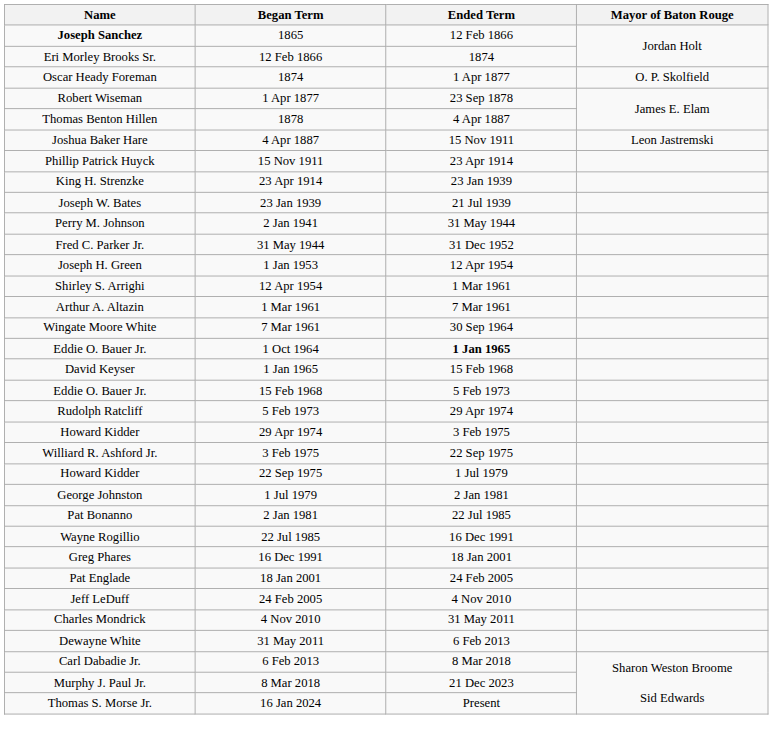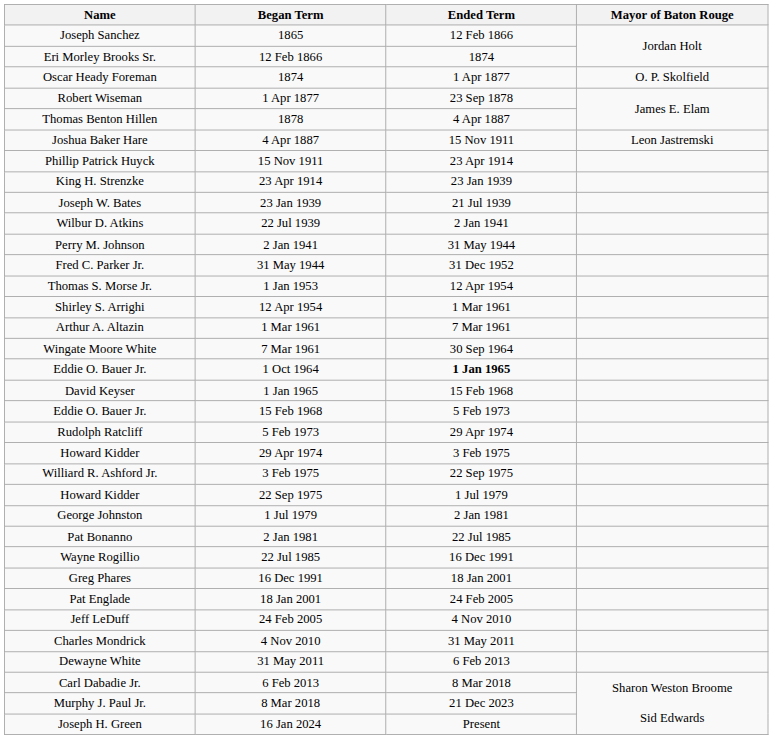 <table class="wikitable sortable" style="width:65%; text-align:center; font-size:85%;">
 <tr>
 <th style="width:25%;">Name</th>
 <th style="width:25%;">Began Term</th>
 <th style="width:25%;">Ended Term</th>
 <th style="width:25%;">Mayor of Baton Rouge</th>
 </tr>
 <tr>
-<td><strong>Joseph Sanchez</strong></td>
+<td>Joseph Sanchez</td>
 <td>1865</td>
 <td>12 Feb 1866</td>
 <td rowspan="2">Jordan Holt</td>
 </tr>
 <tr>
 <td>Eri Morley Brooks Sr.</td>
 <td>12 Feb 1866</td>
 <td>1874</td>
 </tr>
 <tr>
 <td>Oscar Heady Foreman</td>
 <td>1874</td>
 <td>1 Apr 1877</td>
 <td>O. P. Skolfield</td>
 </tr>
 <tr>
 <td>Robert Wiseman</td>
 <td>1 Apr 1877</td>
 <td>23 Sep 1878</td>
 <td rowspan="2">James E. Elam</td>
 </tr>
 <tr>
 <td>Thomas Benton Hillen</td>
 <td>1878</td>
 <td>4 Apr 1887</td>
 </tr>
 <tr>
 <td>Joshua Baker Hare</td>
 <td>4 Apr 1887</td>
 <td>15 Nov 1911</td>
 <td>Leon Jastremski</td>
 </tr>
 <tr>
 <td>Phillip Patrick Huyck</td>
 <td>15 Nov 1911</td>
 <td>23 Apr 1914</td>
 <td></td>
 </tr>
 <tr>
 <td>King H. Strenzke</td>
 <td>23 Apr 1914</td>
 <td>23 Jan 1939</td>
 <td></td>
 </tr>
 <tr>
 <td>Joseph W. Bates</td>
 <td>23 Jan 1939</td>
 <td>21 Jul 1939</td>
 <td></td>
 </tr>
 <tr>
+<td>Wilbur D. Atkins</td>
+<td>22 Jul 1939</td>
+<td>2 Jan 1941</td>
+<td></td>
+</tr>
+<tr>
 <td>Perry M. Johnson</td>
 <td>2 Jan 1941</td>
 <td>31 May 1944</td>
 <td></td>
 </tr>
 <tr>
 <td>Fred C. Parker Jr.</td>
 <td>31 May 1944</td>
 <td>31 Dec 1952</td>
 <td></td>
 </tr>
 <tr>
-<td>Joseph H. Green</td>
+<td>Thomas S. Morse Jr.</td>
 <td>1 Jan 1953</td>
 <td>12 Apr 1954</td>
 <td></td>
 </tr>
 <tr>
 <td>Shirley S. Arrighi</td>
 <td>12 Apr 1954</td>
 <td>1 Mar 1961</td>
 <td></td>
 </tr>
 <tr>
 <td>Arthur A. Altazin</td>
 <td>1 Mar 1961</td>
 <td>7 Mar 1961</td>
 <td></td>
 </tr>
 <tr>
 <td>Wingate Moore White</td>
 <td>7 Mar 1961</td>
 <td>30 Sep 1964</td>
 <td></td>
 </tr>
 <tr>
 <td>Eddie O. Bauer Jr.</td>
 <td>1 Oct 1964</td>
 <td><strong>1 Jan 1965</strong></td>
 <td></td>
 </tr>
 <tr>
 <td>David Keyser</td>
 <td>1 Jan 1965</td>
 <td>15 Feb 1968</td>
 <td></td>
 </tr>
 <tr>
 <td>Eddie O. Bauer Jr.</td>
 <td>15 Feb 1968</td>
 <td>5 Feb 1973</td>
 <td></td>
 </tr>
 <tr>
 <td>Rudolph Ratcliff</td>
 <td>5 Feb 1973</td>
 <td>29 Apr 1974</td>
 <td></td>
 </tr>
 <tr>
 <td>Howard Kidder</td>
 <td>29 Apr 1974</td>
 <td>3 Feb 1975</td>
 <td></td>
 </tr>
 <tr>
 <td>Williard R. Ashford Jr.</td>
 <td>3 Feb 1975</td>
 <td>22 Sep 1975</td>
 <td></td>
 </tr>
 <tr>
 <td>Howard Kidder</td>
 <td>22 Sep 1975</td>
 <td>1 Jul 1979</td>
 <td></td>
 </tr>
 <tr>
 <td>George Johnston</td>
 <td>1 Jul 1979</td>
 <td>2 Jan 1981</td>
 <td></td>
 </tr>
 <tr>
 <td>Pat Bonanno</td>
 <td>2 Jan 1981</td>
 <td>22 Jul 1985</td>
 <td></td>
 </tr>
 <tr>
 <td>Wayne Rogillio</td>
 <td>22 Jul 1985</td>
 <td>16 Dec 1991</td>
 <td></td>
 </tr>
 <tr>
 <td>Greg Phares</td>
 <td>16 Dec 1991</td>
 <td>18 Jan 2001</td>
 <td></td>
 </tr>
 <tr>
 <td>Pat Englade</td>
 <td>18 Jan 2001</td>
 <td>24 Feb 2005</td>
 <td></td>
 </tr>
 <tr>
 <td>Jeff LeDuff</td>
 <td>24 Feb 2005</td>
 <td>4 Nov 2010</td>
 <td></td>
 </tr>
 <tr>
 <td>Charles Mondrick</td>
 <td>4 Nov 2010</td>
 <td>31 May 2011</td>
 <td></td>
 </tr>
 <tr>
 <td>Dewayne White</td>
 <td>31 May 2011</td>
 <td>6 Feb 2013</td>
 <td></td>
 </tr>
 <tr>
 <td>Carl Dabadie Jr.</td>
 <td>6 Feb 2013</td>
 <td>8 Mar 2018</td>
 <td rowspan="3">Sharon Weston Broome<br><br>Sid Edwards</td>
 </tr>
 <tr>
 <td>Murphy J. Paul Jr.</td>
 <td>8 Mar 2018</td>
 <td>21 Dec 2023</td>
 </tr>
 <tr>
-<td>Thomas S. Morse Jr.</td>
+<td>Joseph H. Green</td>
 <td>16 Jan 2024</td>
 <td>Present</td>
 </tr>
 </table>
